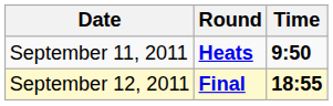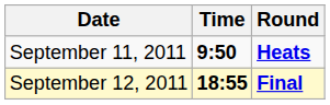 <table class="wikitable">
 <tr>
 <th>Date</th>
+<th>Time</th>
 <th>Round</th>
-<th>Time</th>
 </tr>
 <tr>
 <td>September 11, 2011</td>
+<td><strong>9:50</strong></td>
 <td><strong><a href='#'>Heats</a></strong></td>
-<td><strong>9:50</strong></td>
 </tr>
 <tr style=background:lemonchiffon>
 <td>September 12, 2011</td>
+<td><strong>18:55</strong></td>
 <td><strong><a href='#'>Final</a></strong></td>
-<td><strong>18:55</strong></td>
 </tr>
 </table>
